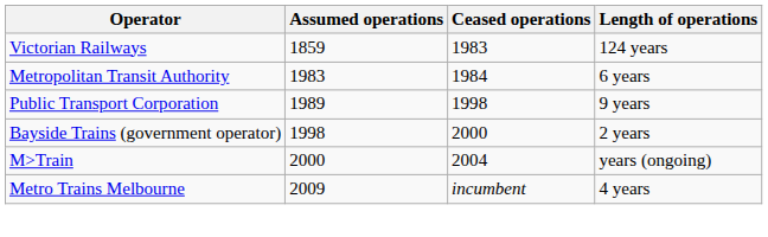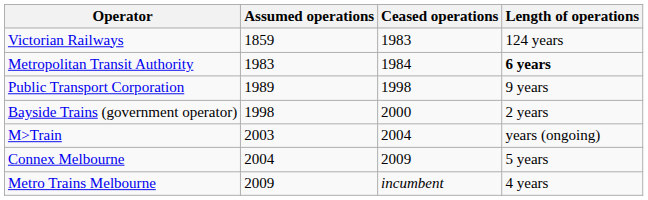 <table class="wikitable">
 <tr>
 <th>Operator</th>
 <th>Assumed operations</th>
 <th>Ceased operations</th>
 <th>Length of operations</th>
 </tr>
 <tr>
 <td><a href='#'>Victorian Railways</a></td>
 <td>1859</td>
 <td>1983</td>
 <td>124 years</td>
 </tr>
 <tr>
 <td><a href='#'>Metropolitan Transit Authority</a></td>
 <td>1983</td>
 <td>1984</td>
-<td>6 years</td>
+<td><strong>6 years</strong></td>
 </tr>
 <tr>
 <td><a href='#'>Public Transport Corporation</a></td>
 <td>1989</td>
 <td>1998</td>
 <td>9 years</td>
 </tr>
 <tr>
 <td><a href='#'>Bayside Trains</a> (government operator)</td>
 <td>1998</td>
 <td>2000</td>
 <td>2 years</td>
 </tr>
 <tr>
 <td><a href='#'>M>Train</a></td>
-<td>2000</td>
+<td>2003</td>
 <td>2004</td>
 <td> years (ongoing)</td>
+</tr>
+<tr>
+<td><a href='#'>Connex Melbourne</a></td>
+<td>2004</td>
+<td>2009</td>
+<td>5 years</td>
 </tr>
 <tr>
 <td><a href='#'>Metro Trains Melbourne</a></td>
 <td>2009</td>
 <td><em>incumbent</em></td>
 <td>4 years</td>
 </tr>
 </table>
